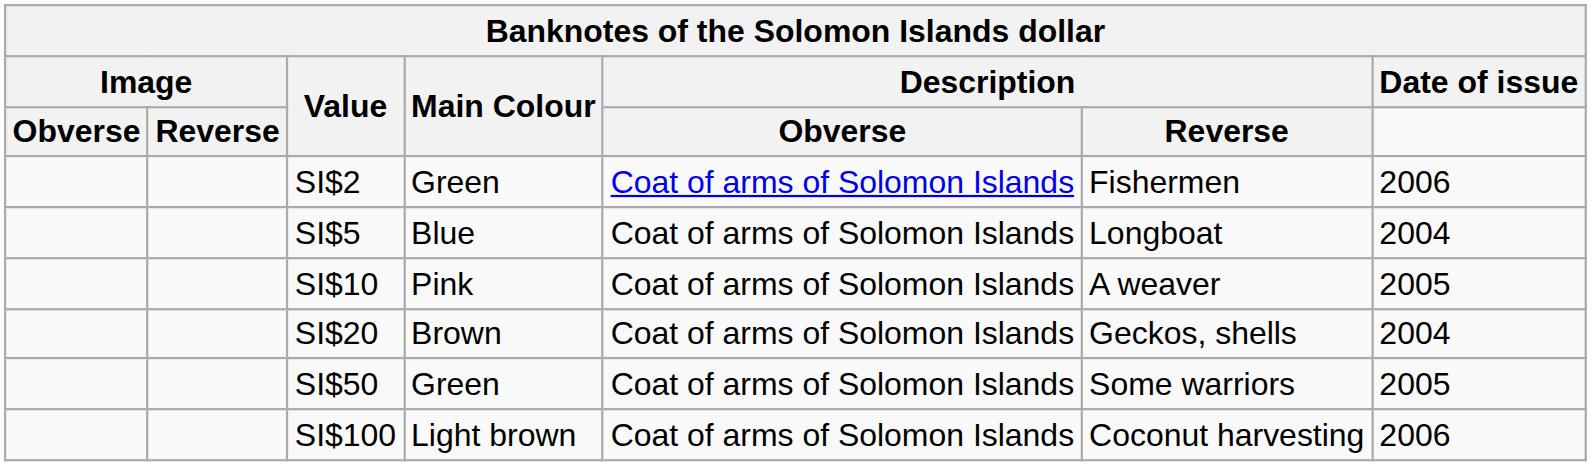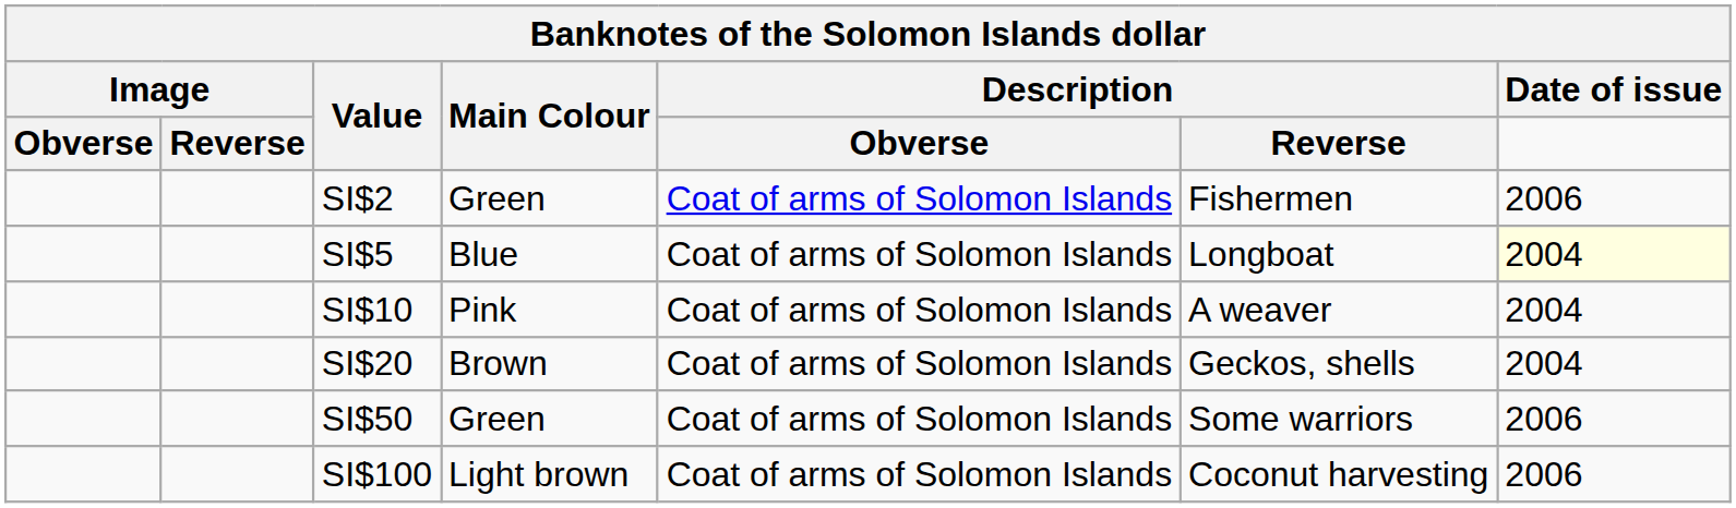 <table class="wikitable" style="font-size: 90%">
 <tr>
 <th colspan="8">Banknotes of the Solomon Islands dollar</th>
 </tr>
 <tr>
 <th colspan="2">Image</th>
 <th rowspan="2">Value</th>
 <th rowspan="2">Main Colour</th>
 <th colspan="2">Description</th>
 <th colspan="2">Date of issue</th>
 </tr>
 <tr>
 <th>Obverse</th>
 <th>Reverse</th>
 <th>Obverse</th>
 <th>Reverse</th>
 </tr>
 <tr>
 <td></td>
 <td></td>
 <td>SI$2</td>
 <td>Green</td>
 <td><a href='#'>Coat of arms of Solomon Islands</a></td>
 <td>Fishermen</td>
 <td>2006</td>
 </tr>
 <tr>
 <td></td>
 <td></td>
 <td>SI$5</td>
 <td>Blue</td>
 <td>Coat of arms of Solomon Islands</td>
 <td>Longboat</td>
-<td>2004</td>
+<td style="background: lightyellow;">2004</td>
 </tr>
 <tr>
 <td></td>
 <td></td>
 <td>SI$10</td>
 <td>Pink</td>
 <td>Coat of arms of Solomon Islands</td>
 <td>A weaver</td>
-<td>2005</td>
+<td>2004</td>
 </tr>
 <tr>
 <td></td>
 <td></td>
 <td>SI$20</td>
 <td>Brown</td>
 <td>Coat of arms of Solomon Islands</td>
 <td>Geckos, shells</td>
 <td>2004</td>
 </tr>
 <tr>
 <td></td>
 <td></td>
 <td>SI$50</td>
 <td>Green</td>
 <td>Coat of arms of Solomon Islands</td>
 <td>Some warriors</td>
-<td>2005</td>
+<td>2006</td>
 </tr>
 <tr>
 <td></td>
 <td></td>
 <td>SI$100</td>
 <td>Light brown</td>
 <td>Coat of arms of Solomon Islands</td>
 <td>Coconut harvesting</td>
 <td>2006</td>
 </tr>
 </table>
